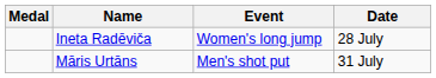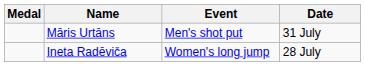 <table class="wikitable sortable" style="font-size:100%">
 <tr>
 <th>Medal</th>
 <th width=150>Name</th>
 <th width=150>Event</th>
 <th width=100>Date</th>
 </tr>
 <tr>
 <td></td>
+<td><a href='#'>Māris Urtāns</a></td>
+<td><a href='#'>Men's shot put</a></td>
+<td>31 July</td>
+</tr>
+<tr>
+<td></td>
 <td><a href='#'>Ineta Radēviča</a></td>
 <td><a href='#'>Women's long jump</a></td>
 <td>28 July</td>
 </tr>
-<tr>
-<td></td>
-<td><a href='#'>Māris Urtāns</a></td>
-<td><a href='#'>Men's shot put</a></td>
-<td>31 July</td>
-</tr>
 </table>
